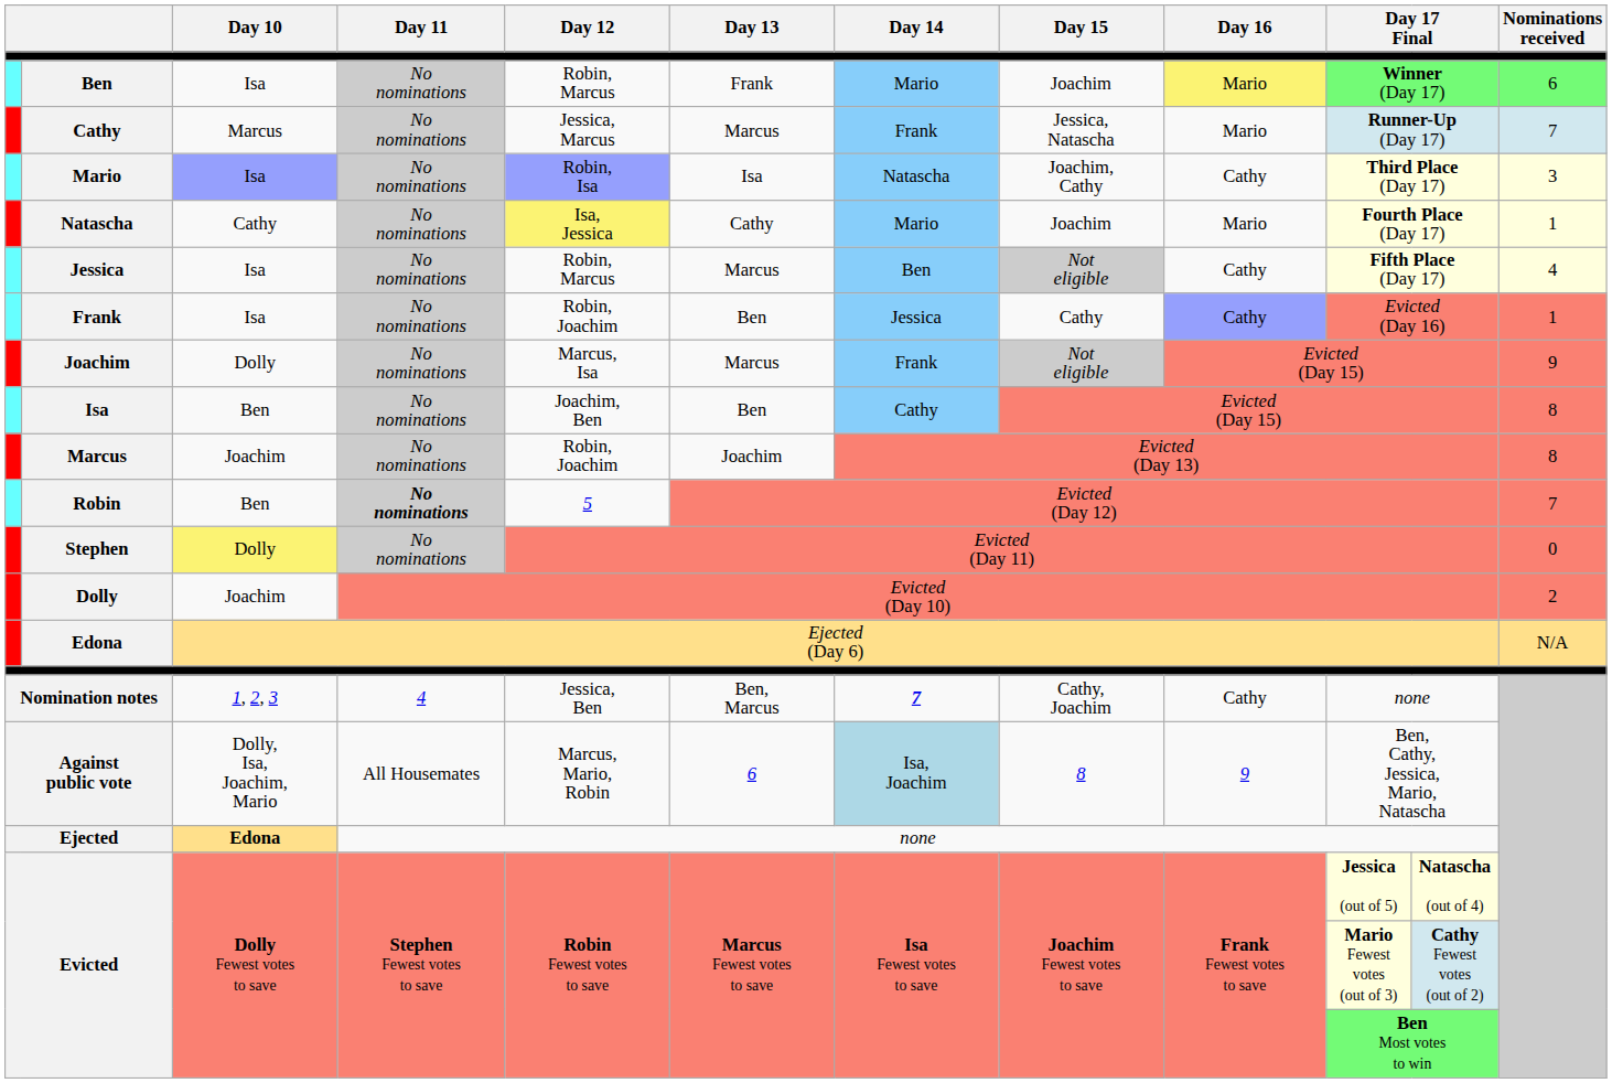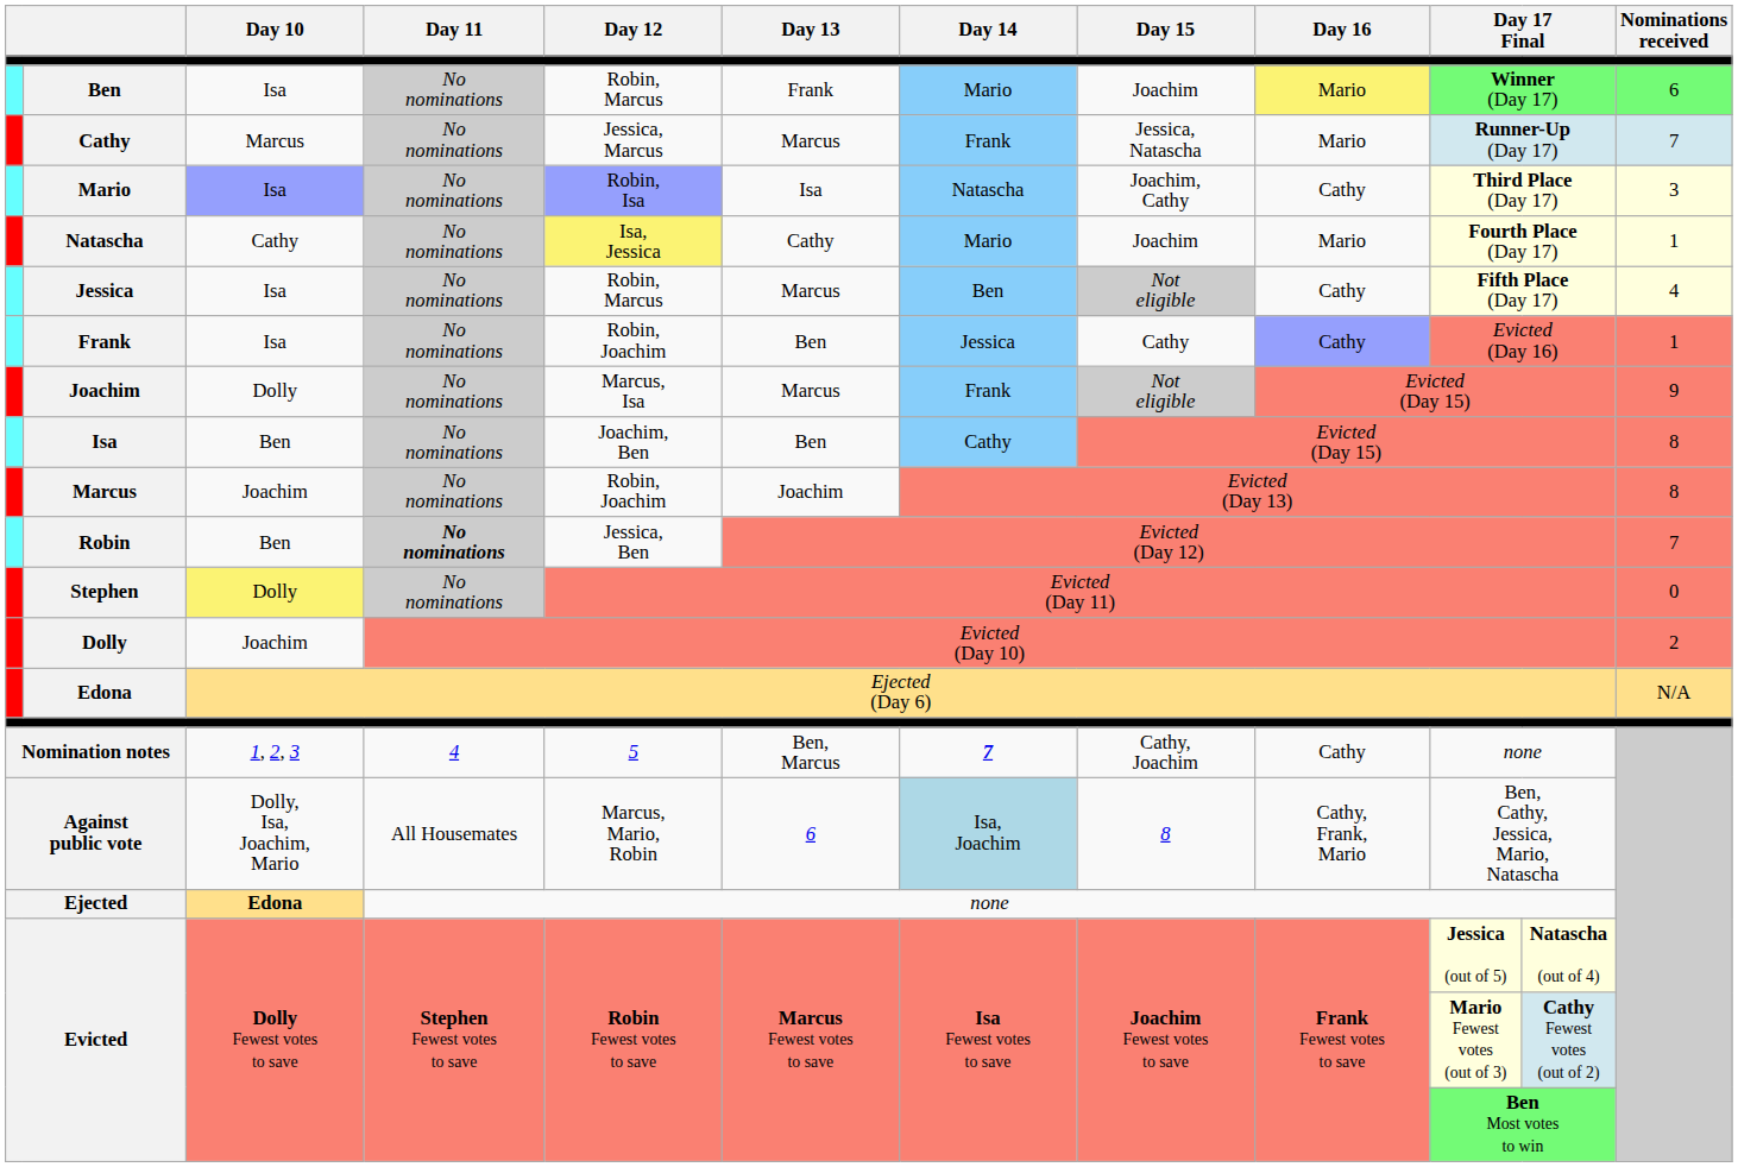 <table class="wikitable" style="text-align:center; font-size:90%; line-height:15px; width:100%">
 <tr>
 <th style="width:11%" colspan="2"></th>
 <th style="width:11%">Day 10</th>
 <th style="width:11%">Day 11</th>
 <th style="width:11%">Day 12</th>
 <th style="width:11%">Day 13</th>
 <th style="width:11%">Day 14 </th>
 <th style="width:11%">Day 15</th>
 <th style="width:11%">Day 16</th>
 <th style="width:11%" colspan="2">Day 17<br>Final</th>
 <th style="width:1%">Nominations<br>received</th>
 </tr>
 <tr>
 <th style="background:#000" colspan="12"></th>
 </tr>
 <tr>
 <td style="background:#6ff"></td>
 <th>Ben</th>
 <td>Isa</td>
 <td style="background:#CCC"><em>No<br>nominations</em></td>
 <td>Robin,<br>Marcus</td>
 <td>Frank</td>
 <td style="background:#87CEFA;">Mario</td>
 <td>Joachim</td>
 <td style="background:#FBF373">Mario</td>
 <td style="background:#73FB76" colspan="2"><strong>Winner</strong><br>(Day 17)</td>
 <td style="background:#73FB76">6</td>
 </tr>
 <tr>
 <td style="background:#f00"></td>
 <th>Cathy</th>
 <td>Marcus</td>
 <td style="background:#CCC"><em>No<br>nominations</em></td>
 <td>Jessica,<br>Marcus</td>
 <td>Marcus</td>
 <td style="background:#87CEFA;">Frank</td>
 <td>Jessica,<br>Natascha</td>
 <td>Mario</td>
 <td style="background:#D1E8EF" colspan="2"><strong>Runner-Up</strong><br>(Day 17)</td>
 <td style="background:#D1E8EF">7</td>
 </tr>
 <tr>
 <td style="background:#6ff"></td>
 <th>Mario</th>
 <td style="background:#959ffd">Isa</td>
 <td style="background:#CCC"><em>No<br>nominations</em></td>
 <td style="background:#959ffd">Robin,<br>Isa</td>
 <td>Isa</td>
 <td style="background:#87CEFA;">Natascha</td>
 <td>Joachim,<br>Cathy</td>
 <td>Cathy</td>
 <td style="background:#ffffdd;" colspan="2"><strong>Third Place</strong><br>(Day 17)</td>
 <td style="background:#ffffdd;">3</td>
 </tr>
 <tr>
 <td style="background:#f00"></td>
 <th>Natascha</th>
 <td>Cathy</td>
 <td style="background:#CCC"><em>No<br>nominations</em></td>
 <td style="background:#FBF373">Isa,<br>Jessica</td>
 <td>Cathy</td>
 <td style="background:#87CEFA;">Mario</td>
 <td>Joachim</td>
 <td>Mario</td>
 <td style="background:#ffffdd;" colspan="2"><strong>Fourth Place</strong><br>(Day 17)</td>
 <td style="background:#ffffdd;">1</td>
 </tr>
 <tr>
 <td style="background:#6ff"></td>
 <th>Jessica</th>
 <td>Isa</td>
 <td style="background:#CCC"><em>No<br>nominations</em></td>
 <td>Robin,<br>Marcus</td>
 <td>Marcus</td>
 <td style="background:#87CEFA;">Ben</td>
 <td style="background:#CCC"><em>Not<br>eligible</em></td>
 <td>Cathy</td>
 <td style="background:#ffffdd;" colspan="2"><strong>Fifth Place</strong><br>(Day 17)</td>
 <td style="background:#ffffdd;">4</td>
 </tr>
 <tr>
 <td style="background:#6ff"></td>
 <th>Frank</th>
 <td>Isa</td>
 <td style="background:#CCC"><em>No<br>nominations</em></td>
 <td>Robin,<br>Joachim</td>
 <td>Ben</td>
 <td style="background:#87CEFA;">Jessica</td>
 <td>Cathy</td>
 <td style="background:#959ffd">Cathy</td>
 <td style="background:#FA8072" colspan="2"><em>Evicted</em><br>(Day 16)</td>
 <td style="background:#FA8072">1</td>
 </tr>
 <tr>
 <td style="background:#f00"></td>
 <th>Joachim</th>
 <td>Dolly</td>
 <td style="background:#CCC"><em>No<br>nominations</em></td>
 <td>Marcus,<br>Isa</td>
 <td>Marcus</td>
 <td style="background:#87CEFA;">Frank</td>
 <td style="background:#CCC"><em>Not<br>eligible</em></td>
 <td style="background:#FA8072" colspan="3"><em>Evicted</em><br>(Day 15)</td>
 <td style="background:#FA8072">9</td>
 </tr>
 <tr>
 <td style="background:#6ff"></td>
 <th>Isa</th>
 <td>Ben</td>
 <td style="background:#CCC"><em>No<br>nominations</em></td>
 <td>Joachim,<br>Ben</td>
 <td>Ben</td>
 <td style="background:#87CEFA;">Cathy</td>
 <td style="background:#FA8072" colspan="4"><em>Evicted</em><br>(Day 15)</td>
 <td style="background:#FA8072">8</td>
 </tr>
 <tr>
 <td style="background:#f00"></td>
 <th>Marcus</th>
 <td>Joachim</td>
 <td style="background:#CCC"><em>No<br>nominations</em></td>
 <td>Robin,<br>Joachim</td>
 <td>Joachim</td>
 <td style="background:#FA8072" colspan="5"><em>Evicted</em><br>(Day 13)</td>
 <td style="background:#FA8072">8</td>
 </tr>
 <tr>
 <td style="background:#6ff"></td>
 <th>Robin</th>
 <td>Ben</td>
 <td style="background:#CCC"><strong><em>No<br>nominations</em></strong></td>
-<td><em><a href='#'>5</a></em></td>
+<td>Jessica,<br>Ben</td>
 <td style="background:#FA8072" colspan="6"><em>Evicted</em><br>(Day 12)</td>
 <td style="background:#FA8072">7</td>
 </tr>
 <tr>
 <td style="background:#f00"></td>
 <th>Stephen</th>
 <td style="background:#FBF373">Dolly</td>
 <td style="background:#CCC"><em>No<br>nominations</em></td>
 <td style="background:#FA8072" colspan="7"><em>Evicted</em><br>(Day 11)</td>
 <td style="background:#FA8072">0</td>
 </tr>
 <tr>
 <td style="background:#f00"></td>
 <th>Dolly</th>
 <td>Joachim</td>
 <td style="background:#FA8072" colspan="8"><em>Evicted</em><br>(Day 10)</td>
 <td style="background:#FA8072">2</td>
 </tr>
 <tr>
 <td style="background:#f00"></td>
 <th>Edona</th>
 <td style="background:#FFE08B" colspan="9"><em>Ejected</em><br>(Day 6)</td>
 <td style="background:#FFE08B">N/A</td>
 </tr>
 <tr>
 <th style="background:#000" colspan="12"></th>
 </tr>
 <tr>
 <th colspan="2">Nomination notes</th>
 <td><em><a href='#'>1</a></em>, <em><a href='#'>2</a></em>, <em><a href='#'>3</a></em></td>
 <td><em><a href='#'>4</a></em></td>
-<td>Jessica,<br>Ben</td>
+<td><em><a href='#'>5</a></em></td>
 <td>Ben,<br>Marcus</td>
 <td><strong><em><a href='#'>7</a></em></strong></td>
 <td>Cathy,<br>Joachim</td>
 <td>Cathy</td>
 <td colspan="2"><em>none</em></td>
 <td style="background:#ccc" rowspan="6"></td>
 </tr>
 <tr>
 <th colspan="2">Against<br>public vote</th>
 <td>Dolly,<br>Isa,<br>Joachim,<br>Mario</td>
 <td>All Housemates</td>
 <td>Marcus,<br>Mario,<br>Robin</td>
 <td><em><a href='#'>6</a></em></td>
 <td style="background: lightblue;">Isa,<br>Joachim</td>
 <td><em><a href='#'>8</a></em></td>
-<td><em><a href='#'>9</a></em></td>
+<td>Cathy,<br>Frank,<br>Mario</td>
 <td colspan="2">Ben,<br>Cathy,<br>Jessica,<br>Mario,<br>Natascha</td>
 </tr>
 <tr>
 <th colspan="2">Ejected</th>
 <td style="background:#FFE08B"><strong>Edona</strong></td>
 <td colspan="8"><em>none</em></td>
 </tr>
 <tr>
 <th rowspan="3" colspan="2">Evicted</th>
 <td style="background:#FA8072" rowspan="3"><strong>Dolly</strong><br><small>Fewest votes<br>to save</small></td>
 <td style="background:#FA8072" rowspan="3"><strong>Stephen</strong><br><small>Fewest votes<br>to save</small></td>
 <td style="background:#FA8072" rowspan="3"><strong>Robin</strong><br><small>Fewest votes<br>to save</small></td>
 <td style="background:#FA8072" rowspan="3"><strong>Marcus</strong><br><small>Fewest votes<br>to save</small></td>
 <td style="background:#fa8072" rowspan="3"><strong>Isa</strong><br><small>Fewest votes<br>to save</small></td>
 <td style="background:#FA8072" rowspan="3"><strong>Joachim</strong><br><small>Fewest votes<br>to save</small></td>
 <td style="background:#FA8072" rowspan="3"><strong>Frank</strong><br><small>Fewest votes<br>to save</small></td>
 <td style="background:#ffffdd;"><strong>Jessica</strong><br><small><br>(out of 5)</small></td>
 <td style="background:#ffffdd;"><strong>Natascha</strong><br><small><br>(out of 4)</small></td>
 </tr>
 <tr>
 <td style="background:#ffffdd;"><strong>Mario</strong><br><small>Fewest votes<br>(out of 3)</small></td>
 <td style="background:#D1E8EF"><strong>Cathy</strong><br><small>Fewest votes<br>(out of 2)</small></td>
 </tr>
 <tr>
 <td style="background:#73FB76" colspan="2"><strong>Ben</strong><br><small>Most votes<br>to win</small></td>
 </tr>
 </table>
